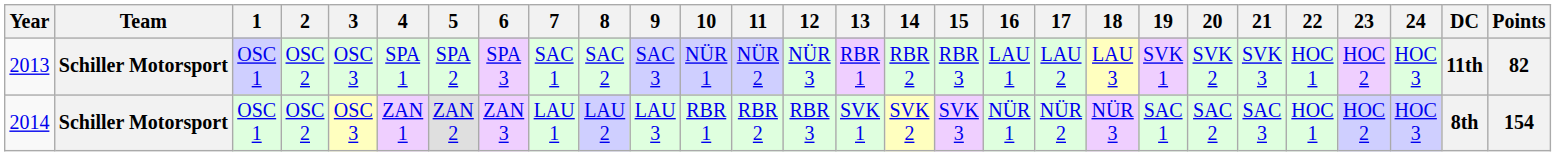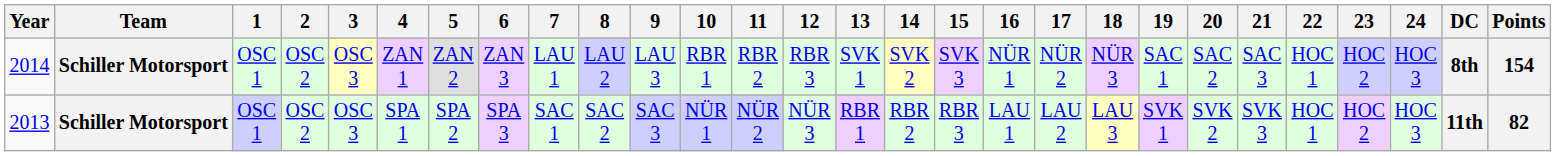 <table class="wikitable" style="text-align:center; font-size:90%">
 <tr>
 <th>Year</th>
 <th>Team</th>
 <th>1</th>
 <th>2</th>
 <th>3</th>
 <th>4</th>
 <th>5</th>
 <th>6</th>
 <th>7</th>
 <th>8</th>
 <th>9</th>
 <th>10</th>
 <th>11</th>
 <th>12</th>
 <th>13</th>
 <th>14</th>
 <th>15</th>
 <th>16</th>
 <th>17</th>
 <th>18</th>
 <th>19</th>
 <th>20</th>
 <th>21</th>
 <th>22</th>
 <th>23</th>
 <th>24</th>
 <th>DC</th>
 <th>Points</th>
 </tr>
 <tr>
+<td><a href='#'>2014</a></td>
+<th>Schiller Motorsport</th>
+<td style="background:#DFFFDF;"><a href='#'>OSC<br>1</a><br></td>
+<td style="background:#DFFFDF;"><a href='#'>OSC<br>2</a><br></td>
+<td style="background:#FFFFBF;"><a href='#'>OSC<br>3</a><br></td>
+<td style="background:#EFCFFF;"><a href='#'>ZAN<br>1</a><br></td>
+<td style="background:#DFDFDF;"><a href='#'>ZAN<br>2</a><br></td>
+<td style="background:#EFCFFF;"><a href='#'>ZAN<br>3</a><br></td>
+<td style="background:#DFFFDF;"><a href='#'>LAU<br>1</a><br></td>
+<td style="background:#CFCFFF;"><a href='#'>LAU<br>2</a><br></td>
+<td style="background:#DFFFDF;"><a href='#'>LAU<br>3</a><br></td>
+<td style="background:#DFFFDF;"><a href='#'>RBR<br>1</a><br></td>
+<td style="background:#DFFFDF;"><a href='#'>RBR<br>2</a><br></td>
+<td style="background:#DFFFDF;"><a href='#'>RBR<br>3</a><br></td>
+<td style="background:#DFFFDF;"><a href='#'>SVK<br>1</a><br></td>
+<td style="background:#FFFFBF;"><a href='#'>SVK<br>2</a><br></td>
+<td style="background:#EFCFFF;"><a href='#'>SVK<br>3</a><br></td>
+<td style="background:#DFFFDF;"><a href='#'>NÜR<br>1</a><br></td>
+<td style="background:#DFFFDF;"><a href='#'>NÜR<br>2</a><br></td>
+<td style="background:#EFCFFF;"><a href='#'>NÜR<br>3</a><br></td>
+<td style="background:#DFFFDF;"><a href='#'>SAC<br>1</a><br></td>
+<td style="background:#DFFFDF;"><a href='#'>SAC<br>2</a><br></td>
+<td style="background:#DFFFDF;"><a href='#'>SAC<br>3</a><br></td>
+<td style="background:#DFFFDF;"><a href='#'>HOC<br>1</a><br></td>
+<td style="background:#CFCFFF;"><a href='#'>HOC<br>2</a><br></td>
+<td style="background:#CFCFFF;"><a href='#'>HOC<br>3</a><br></td>
+<th>8th</th>
+<th>154</th>
+</tr>
+<tr>
 <td><a href='#'>2013</a></td>
 <th>Schiller Motorsport</th>
 <td style="background:#CFCFFF;"><a href='#'>OSC<br>1</a><br></td>
 <td style="background:#DFFFDF;"><a href='#'>OSC<br>2</a><br></td>
 <td style="background:#DFFFDF;"><a href='#'>OSC<br>3</a><br></td>
 <td style="background:#DFFFDF;"><a href='#'>SPA<br>1</a><br></td>
 <td style="background:#DFFFDF;"><a href='#'>SPA<br>2</a><br></td>
 <td style="background:#EFCFFF;"><a href='#'>SPA<br>3</a><br></td>
 <td style="background:#DFFFDF;"><a href='#'>SAC<br>1</a><br></td>
 <td style="background:#DFFFDF;"><a href='#'>SAC<br>2</a><br></td>
 <td style="background:#CFCFFF;"><a href='#'>SAC<br>3</a><br></td>
 <td style="background:#CFCFFF;"><a href='#'>NÜR<br>1</a><br></td>
 <td style="background:#CFCFFF;"><a href='#'>NÜR<br>2</a><br></td>
 <td style="background:#DFFFDF;"><a href='#'>NÜR<br>3</a><br></td>
 <td style="background:#EFCFFF;"><a href='#'>RBR<br>1</a><br></td>
 <td style="background:#DFFFDF;"><a href='#'>RBR<br>2</a><br></td>
 <td style="background:#DFFFDF;"><a href='#'>RBR<br>3</a><br></td>
 <td style="background:#DFFFDF;"><a href='#'>LAU<br>1</a><br></td>
 <td style="background:#DFFFDF;"><a href='#'>LAU<br>2</a><br></td>
 <td style="background:#FFFFBF;"><a href='#'>LAU<br>3</a><br></td>
 <td style="background:#EFCFFF;"><a href='#'>SVK<br>1</a><br></td>
 <td style="background:#DFFFDF;"><a href='#'>SVK<br>2</a><br></td>
 <td style="background:#DFFFDF;"><a href='#'>SVK<br>3</a><br></td>
 <td style="background:#DFFFDF;"><a href='#'>HOC<br>1</a><br></td>
 <td style="background:#EFCFFF;"><a href='#'>HOC<br>2</a><br></td>
 <td style="background:#DFFFDF;"><a href='#'>HOC<br>3</a><br></td>
 <th>11th</th>
 <th>82</th>
 </tr>
-<tr>
-<td><a href='#'>2014</a></td>
-<th>Schiller Motorsport</th>
-<td style="background:#DFFFDF;"><a href='#'>OSC<br>1</a><br></td>
-<td style="background:#DFFFDF;"><a href='#'>OSC<br>2</a><br></td>
-<td style="background:#FFFFBF;"><a href='#'>OSC<br>3</a><br></td>
-<td style="background:#EFCFFF;"><a href='#'>ZAN<br>1</a><br></td>
-<td style="background:#DFDFDF;"><a href='#'>ZAN<br>2</a><br></td>
-<td style="background:#EFCFFF;"><a href='#'>ZAN<br>3</a><br></td>
-<td style="background:#DFFFDF;"><a href='#'>LAU<br>1</a><br></td>
-<td style="background:#CFCFFF;"><a href='#'>LAU<br>2</a><br></td>
-<td style="background:#DFFFDF;"><a href='#'>LAU<br>3</a><br></td>
-<td style="background:#DFFFDF;"><a href='#'>RBR<br>1</a><br></td>
-<td style="background:#DFFFDF;"><a href='#'>RBR<br>2</a><br></td>
-<td style="background:#DFFFDF;"><a href='#'>RBR<br>3</a><br></td>
-<td style="background:#DFFFDF;"><a href='#'>SVK<br>1</a><br></td>
-<td style="background:#FFFFBF;"><a href='#'>SVK<br>2</a><br></td>
-<td style="background:#EFCFFF;"><a href='#'>SVK<br>3</a><br></td>
-<td style="background:#DFFFDF;"><a href='#'>NÜR<br>1</a><br></td>
-<td style="background:#DFFFDF;"><a href='#'>NÜR<br>2</a><br></td>
-<td style="background:#EFCFFF;"><a href='#'>NÜR<br>3</a><br></td>
-<td style="background:#DFFFDF;"><a href='#'>SAC<br>1</a><br></td>
-<td style="background:#DFFFDF;"><a href='#'>SAC<br>2</a><br></td>
-<td style="background:#DFFFDF;"><a href='#'>SAC<br>3</a><br></td>
-<td style="background:#DFFFDF;"><a href='#'>HOC<br>1</a><br></td>
-<td style="background:#CFCFFF;"><a href='#'>HOC<br>2</a><br></td>
-<td style="background:#CFCFFF;"><a href='#'>HOC<br>3</a><br></td>
-<th>8th</th>
-<th>154</th>
-</tr>
 </table>
